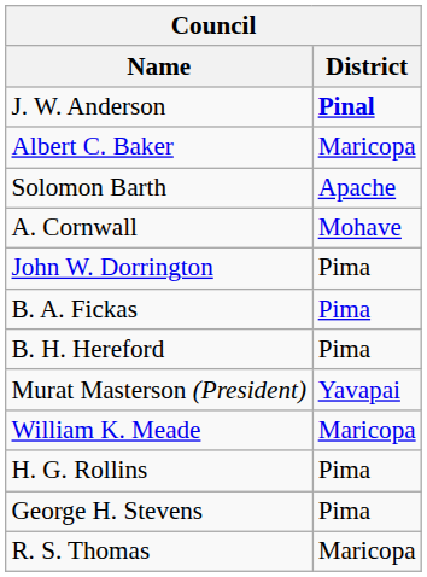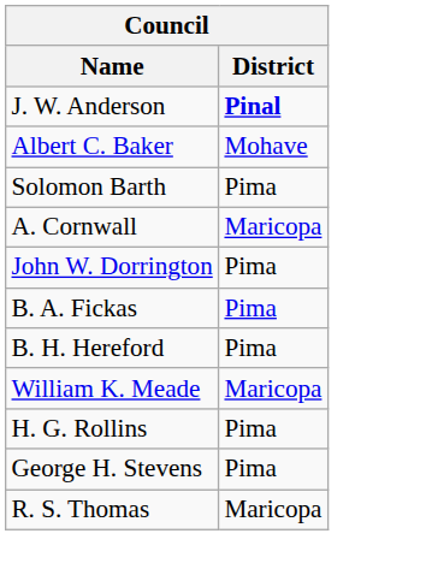 <table class="wikitable">
 <tr>
 <th colspan="2">Council</th>
 </tr>
 <tr>
 <th>Name</th>
 <th>District</th>
 </tr>
 <tr>
 <td>J. W. Anderson</td>
 <td><strong><a href='#'>Pinal</a></strong></td>
 </tr>
 <tr>
 <td><a href='#'>Albert C. Baker</a></td>
-<td><a href='#'>Maricopa</a></td>
+<td><a href='#'>Mohave</a></td>
 </tr>
 <tr>
 <td>Solomon Barth</td>
-<td><a href='#'>Apache</a></td>
+<td>Pima</td>
 </tr>
 <tr>
 <td>A. Cornwall</td>
-<td><a href='#'>Mohave</a></td>
+<td><a href='#'>Maricopa</a></td>
 </tr>
 <tr>
 <td><a href='#'>John W. Dorrington</a></td>
 <td>Pima</td>
 </tr>
 <tr>
 <td>B. A. Fickas</td>
 <td><a href='#'>Pima</a></td>
 </tr>
 <tr>
 <td>B. H. Hereford</td>
 <td>Pima</td>
-</tr>
-<tr>
-<td>Murat Masterson <em>(President)</em></td>
-<td><a href='#'>Yavapai</a></td>
 </tr>
 <tr>
 <td><a href='#'>William K. Meade</a></td>
 <td><a href='#'>Maricopa</a></td>
 </tr>
 <tr>
 <td>H. G. Rollins</td>
 <td>Pima</td>
 </tr>
 <tr>
 <td>George H. Stevens</td>
 <td>Pima</td>
 </tr>
 <tr>
 <td>R. S. Thomas</td>
 <td>Maricopa</td>
 </tr>
 </table>
